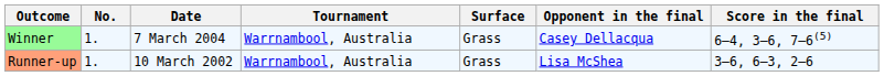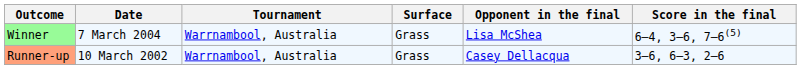 <table class="sortable wikitable" style="font-size:97%;">
 <tr>
 <th width=75>Outcome</th>
-<th width=50>No.</th>
 <th width=125>Date</th>
 <th width=250>Tournament</th>
 <th width=75>Surface</th>
 <th width=200>Opponent in the final</th>
 <th width=200>Score in the final</th>
 </tr>
 <tr bgcolor=#f0f8ff>
 <td style="background:#98fb98;">Winner</td>
-<td>1.</td>
 <td>7 March 2004</td>
 <td><a href='#'>Warrnambool</a>, Australia</td>
 <td>Grass</td>
-<td> <a href='#'>Casey Dellacqua</a></td>
+<td> <a href='#'>Lisa McShea</a></td>
 <td>6–4, 3–6, 7–6<sup>(5)</sup></td>
 </tr>
 <tr bgcolor=#f0f8ff>
 <td bgcolor=FFA07A>Runner-up</td>
-<td>1.</td>
 <td>10 March 2002</td>
 <td><a href='#'>Warrnambool</a>, Australia</td>
 <td>Grass</td>
-<td> <a href='#'>Lisa McShea</a></td>
+<td> <a href='#'>Casey Dellacqua</a></td>
 <td>3–6, 6–3, 2–6</td>
 </tr>
 </table>
